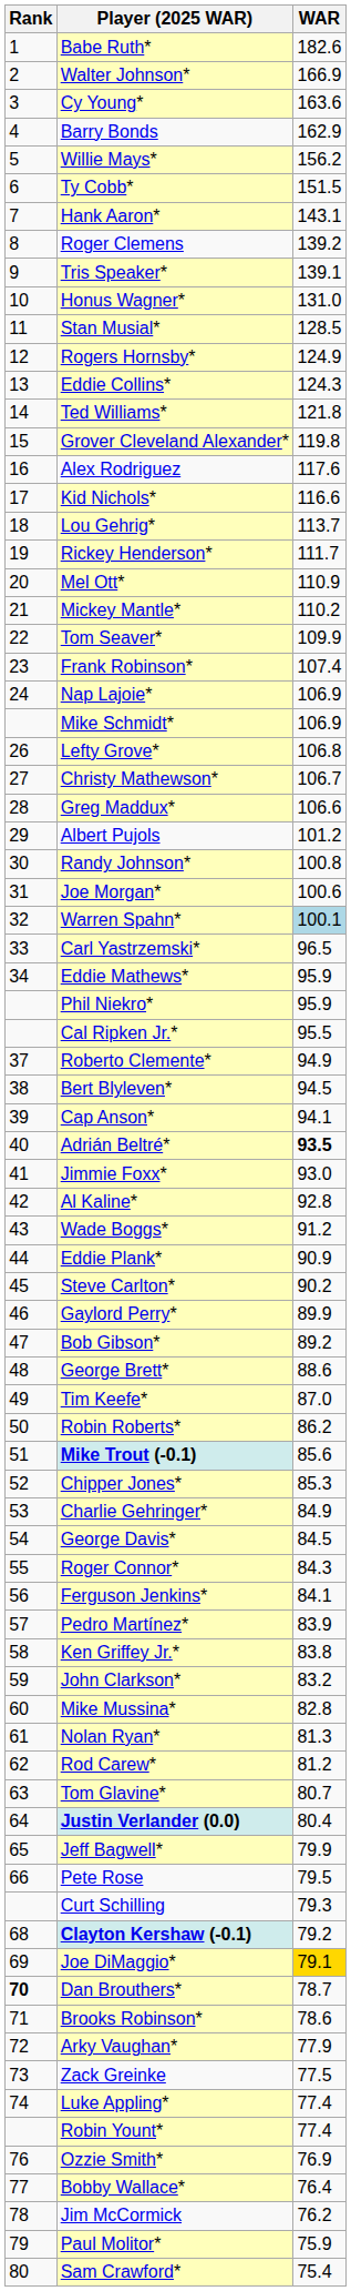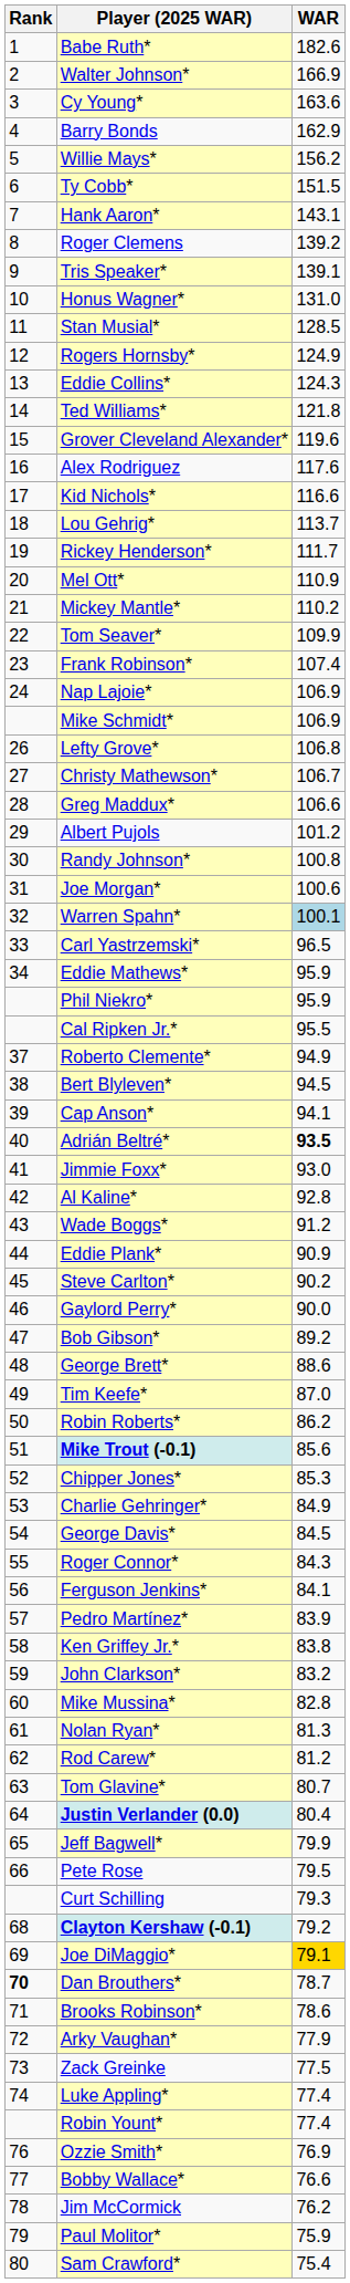 <table class="wikitable" style="float:left;">
 <tr style="white-space:nowrap;">
 <th>Rank</th>
 <th>Player (2025 WAR)</th>
 <th>WAR</th>
 </tr>
 <tr>
 <td>1</td>
 <td style="background:#ffffbb;"><a href='#'>Babe Ruth</a>*</td>
 <td>182.6</td>
 </tr>
 <tr>
 <td>2</td>
 <td style="background:#ffffbb;"><a href='#'>Walter Johnson</a>*</td>
 <td>166.9</td>
 </tr>
 <tr>
 <td>3</td>
 <td style="background:#ffffbb;"><a href='#'>Cy Young</a>*</td>
 <td>163.6</td>
 </tr>
 <tr>
 <td>4</td>
 <td><a href='#'>Barry Bonds</a></td>
 <td>162.9</td>
 </tr>
 <tr>
 <td>5</td>
 <td style="background:#ffffbb;"><a href='#'>Willie Mays</a>*</td>
 <td>156.2</td>
 </tr>
 <tr>
 <td>6</td>
 <td style="background:#ffffbb;"><a href='#'>Ty Cobb</a>*</td>
 <td>151.5</td>
 </tr>
 <tr>
 <td>7</td>
 <td style="background:#ffffbb;"><a href='#'>Hank Aaron</a>*</td>
 <td>143.1</td>
 </tr>
 <tr>
 <td>8</td>
 <td><a href='#'>Roger Clemens</a></td>
 <td>139.2</td>
 </tr>
 <tr>
 <td>9</td>
 <td style="background:#ffffbb;"><a href='#'>Tris Speaker</a>*</td>
 <td>139.1</td>
 </tr>
 <tr>
 <td>10</td>
 <td style="background:#ffffbb;"><a href='#'>Honus Wagner</a>*</td>
 <td>131.0</td>
 </tr>
 <tr>
 <td>11</td>
 <td style="background:#ffffbb;"><a href='#'>Stan Musial</a>*</td>
 <td>128.5</td>
 </tr>
 <tr>
 <td>12</td>
 <td style="background:#ffffbb;"><a href='#'>Rogers Hornsby</a>*</td>
 <td>124.9</td>
 </tr>
 <tr>
 <td>13</td>
 <td style="background:#ffffbb;"><a href='#'>Eddie Collins</a>*</td>
 <td>124.3</td>
 </tr>
 <tr>
 <td>14</td>
 <td style="background:#ffffbb;"><a href='#'>Ted Williams</a>*</td>
 <td>121.8</td>
 </tr>
 <tr>
 <td>15</td>
 <td style="background:#ffffbb;"><a href='#'>Grover Cleveland Alexander</a>*</td>
-<td>119.8</td>
+<td>119.6</td>
 </tr>
 <tr>
 <td>16</td>
 <td><a href='#'>Alex Rodriguez</a></td>
 <td>117.6</td>
 </tr>
 <tr>
 <td>17</td>
 <td style="background:#ffffbb;"><a href='#'>Kid Nichols</a>*</td>
 <td>116.6</td>
 </tr>
 <tr>
 <td>18</td>
 <td style="background:#ffffbb;"><a href='#'>Lou Gehrig</a>*</td>
 <td>113.7</td>
 </tr>
 <tr>
 <td>19</td>
 <td style="background:#ffffbb;"><a href='#'>Rickey Henderson</a>*</td>
 <td>111.7</td>
 </tr>
 <tr>
 <td>20</td>
 <td style="background:#ffffbb;"><a href='#'>Mel Ott</a>*</td>
 <td>110.9</td>
 </tr>
 <tr>
 <td>21</td>
 <td style="background:#ffffbb;"><a href='#'>Mickey Mantle</a>*</td>
 <td>110.2</td>
 </tr>
 <tr>
 <td>22</td>
 <td style="background:#ffffbb;"><a href='#'>Tom Seaver</a>*</td>
 <td>109.9</td>
 </tr>
 <tr>
 <td>23</td>
 <td style="background:#ffffbb;"><a href='#'>Frank Robinson</a>*</td>
 <td>107.4</td>
 </tr>
 <tr>
 <td>24</td>
 <td style="background:#ffffbb;"><a href='#'>Nap Lajoie</a>*</td>
 <td>106.9</td>
 </tr>
 <tr>
 <td></td>
 <td style="background:#ffffbb;"><a href='#'>Mike Schmidt</a>*</td>
 <td>106.9</td>
 </tr>
 <tr>
 <td>26</td>
 <td style="background:#ffffbb;"><a href='#'>Lefty Grove</a>*</td>
 <td>106.8</td>
 </tr>
 <tr>
 <td>27</td>
 <td style="background:#ffffbb;"><a href='#'>Christy Mathewson</a>*</td>
 <td>106.7</td>
 </tr>
 <tr>
 <td>28</td>
 <td style="background:#ffffbb;"><a href='#'>Greg Maddux</a>*</td>
 <td>106.6</td>
 </tr>
 <tr>
 <td>29</td>
 <td><a href='#'>Albert Pujols</a></td>
 <td>101.2</td>
 </tr>
 <tr>
 <td>30</td>
 <td style="background:#ffffbb;"><a href='#'>Randy Johnson</a>*</td>
 <td>100.8</td>
 </tr>
 <tr>
 <td>31</td>
 <td style="background:#ffffbb;"><a href='#'>Joe Morgan</a>*</td>
 <td>100.6</td>
 </tr>
 <tr>
 <td>32</td>
 <td style="background:#ffffbb;"><a href='#'>Warren Spahn</a>*</td>
 <td style="background: lightblue;">100.1</td>
 </tr>
 <tr>
 <td>33</td>
 <td style="background:#ffffbb;"><a href='#'>Carl Yastrzemski</a>*</td>
 <td>96.5</td>
 </tr>
 <tr>
 <td>34</td>
 <td style="background:#ffffbb;"><a href='#'>Eddie Mathews</a>*</td>
 <td>95.9</td>
 </tr>
 <tr>
 <td></td>
 <td style="background:#ffffbb;"><a href='#'>Phil Niekro</a>*</td>
 <td>95.9</td>
 </tr>
 <tr>
 <td></td>
 <td style="background:#ffffbb;"><a href='#'>Cal Ripken Jr.</a>*</td>
 <td>95.5</td>
 </tr>
 <tr>
 <td>37</td>
 <td style="background:#ffffbb;"><a href='#'>Roberto Clemente</a>*</td>
 <td>94.9</td>
 </tr>
 <tr>
 <td>38</td>
 <td style="background:#ffffbb;"><a href='#'>Bert Blyleven</a>*</td>
 <td>94.5</td>
 </tr>
 <tr>
 <td>39</td>
 <td style="background:#ffffbb;"><a href='#'>Cap Anson</a>*</td>
 <td>94.1</td>
 </tr>
 <tr>
 <td>40</td>
 <td style="background:#ffffbb;"><a href='#'>Adrián Beltré</a>*</td>
 <td><strong>93.5</strong></td>
 </tr>
 <tr>
 <td>41</td>
 <td style="background:#ffffbb;"><a href='#'>Jimmie Foxx</a>*</td>
 <td>93.0</td>
 </tr>
 <tr>
 <td>42</td>
 <td style="background:#ffffbb;"><a href='#'>Al Kaline</a>*</td>
 <td>92.8</td>
 </tr>
 <tr>
 <td>43</td>
 <td style="background:#ffffbb;"><a href='#'>Wade Boggs</a>*</td>
 <td>91.2</td>
 </tr>
 <tr>
 <td>44</td>
 <td style="background:#ffffbb;"><a href='#'>Eddie Plank</a>*</td>
 <td>90.9</td>
 </tr>
 <tr>
 <td>45</td>
 <td style="background:#ffffbb;"><a href='#'>Steve Carlton</a>*</td>
 <td>90.2</td>
 </tr>
 <tr>
 <td>46</td>
 <td style="background:#ffffbb;"><a href='#'>Gaylord Perry</a>*</td>
-<td>89.9</td>
+<td>90.0</td>
 </tr>
 <tr>
 <td>47</td>
 <td style="background:#ffffbb;"><a href='#'>Bob Gibson</a>*</td>
 <td>89.2</td>
 </tr>
 <tr>
 <td>48</td>
 <td style="background:#ffffbb;"><a href='#'>George Brett</a>*</td>
 <td>88.6</td>
 </tr>
 <tr>
 <td>49</td>
 <td style="background:#ffffbb;"><a href='#'>Tim Keefe</a>*</td>
 <td>87.0</td>
 </tr>
 <tr>
 <td>50</td>
 <td style="background:#ffffbb;"><a href='#'>Robin Roberts</a>*</td>
 <td>86.2</td>
 </tr>
 <tr>
 <td>51</td>
 <td style="background:#cfecec;"><strong><a href='#'>Mike Trout</a> (-0.1)</strong></td>
 <td>85.6</td>
 </tr>
 <tr>
 <td>52</td>
 <td style="background:#ffffbb;"><a href='#'>Chipper Jones</a>*</td>
 <td>85.3</td>
 </tr>
 <tr>
 <td>53</td>
 <td style="background:#ffffbb;"><a href='#'>Charlie Gehringer</a>*</td>
 <td>84.9</td>
 </tr>
 <tr>
 <td>54</td>
 <td style="background:#ffffbb;"><a href='#'>George Davis</a>*</td>
 <td>84.5</td>
 </tr>
 <tr>
 <td>55</td>
 <td style="background:#ffffbb;"><a href='#'>Roger Connor</a>*</td>
 <td>84.3</td>
 </tr>
 <tr>
 <td>56</td>
 <td style="background:#ffffbb;"><a href='#'>Ferguson Jenkins</a>*</td>
 <td>84.1</td>
 </tr>
 <tr>
 <td>57</td>
 <td style="background:#ffffbb;"><a href='#'>Pedro Martínez</a>*</td>
 <td>83.9</td>
 </tr>
 <tr>
 <td>58</td>
 <td style="background:#ffffbb;"><a href='#'>Ken Griffey Jr.</a>*</td>
 <td>83.8</td>
 </tr>
 <tr>
 <td>59</td>
 <td style="background:#ffffbb;"><a href='#'>John Clarkson</a>*</td>
 <td>83.2</td>
 </tr>
 <tr>
 <td>60</td>
 <td style="background:#ffffbb;"><a href='#'>Mike Mussina</a>*</td>
 <td>82.8</td>
 </tr>
 <tr>
 <td>61</td>
 <td style="background:#ffffbb;"><a href='#'>Nolan Ryan</a>*</td>
 <td>81.3</td>
 </tr>
 <tr>
 <td>62</td>
 <td style="background:#ffffbb;"><a href='#'>Rod Carew</a>*</td>
 <td>81.2</td>
 </tr>
 <tr>
 <td>63</td>
 <td style="background:#ffffbb;"><a href='#'>Tom Glavine</a>*</td>
 <td>80.7</td>
 </tr>
 <tr>
 <td>64</td>
 <td style="background:#cfecec;"><strong><a href='#'>Justin Verlander</a></strong> <strong>(0.0)</strong></td>
 <td>80.4</td>
 </tr>
 <tr>
 <td>65</td>
 <td style="background:#ffffbb;"><a href='#'>Jeff Bagwell</a>*</td>
 <td>79.9</td>
 </tr>
 <tr>
 <td>66</td>
 <td><a href='#'>Pete Rose</a></td>
 <td>79.5</td>
 </tr>
 <tr>
 <td></td>
 <td><a href='#'>Curt Schilling</a></td>
 <td>79.3</td>
 </tr>
 <tr>
 <td>68</td>
 <td style="background:#cfecec;"><strong><a href='#'>Clayton Kershaw</a> (-0.1)</strong></td>
 <td>79.2</td>
 </tr>
 <tr>
 <td>69</td>
 <td style="background:#ffffbb;"><a href='#'>Joe DiMaggio</a>*</td>
 <td style="background: gold;">79.1</td>
 </tr>
 <tr>
 <td><strong>70</strong></td>
 <td style="background:#ffffbb;"><a href='#'>Dan Brouthers</a>*</td>
 <td>78.7</td>
 </tr>
 <tr>
 <td>71</td>
 <td style="background:#ffffbb;"><a href='#'>Brooks Robinson</a>*</td>
 <td>78.6</td>
 </tr>
 <tr>
 <td>72</td>
 <td style="background:#ffffbb;"><a href='#'>Arky Vaughan</a>*</td>
 <td>77.9</td>
 </tr>
 <tr>
 <td>73</td>
 <td><a href='#'>Zack Greinke</a></td>
 <td>77.5</td>
 </tr>
 <tr>
 <td>74</td>
 <td style="background:#ffffbb;"><a href='#'>Luke Appling</a>*</td>
 <td>77.4</td>
 </tr>
 <tr>
 <td></td>
 <td style="background:#ffffbb;"><a href='#'>Robin Yount</a>*</td>
 <td>77.4</td>
 </tr>
 <tr>
 <td>76</td>
 <td style="background:#ffffbb;"><a href='#'>Ozzie Smith</a>*</td>
 <td>76.9</td>
 </tr>
 <tr>
 <td>77</td>
 <td style="background:#ffffbb;"><a href='#'>Bobby Wallace</a>*</td>
-<td>76.4</td>
+<td>76.6</td>
 </tr>
 <tr>
 <td>78</td>
 <td><a href='#'>Jim McCormick</a></td>
 <td>76.2</td>
 </tr>
 <tr>
 <td>79</td>
 <td style="background:#ffffbb;"><a href='#'>Paul Molitor</a>*</td>
 <td>75.9</td>
 </tr>
 <tr>
 <td>80</td>
 <td style="background:#ffffbb;"><a href='#'>Sam Crawford</a>*</td>
 <td>75.4</td>
 </tr>
 </table>
